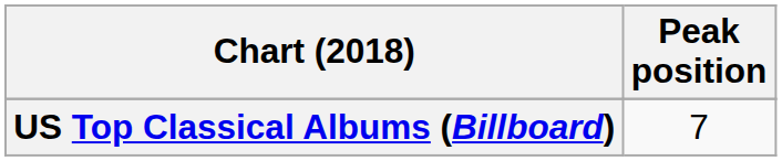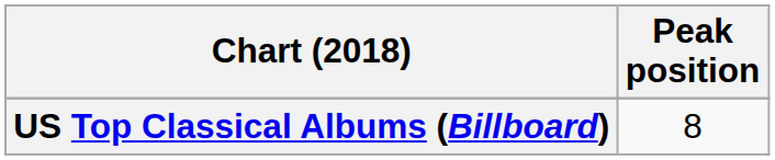 <table class="wikitable plainrowheaders" style="text-align:center">
 <tr>
 <th scope="col">Chart (2018)</th>
 <th scope="col">Peak<br>position</th>
 </tr>
 <tr>
 </tr>
 <tr>
 <th scope="row">US <a href='#'>Top Classical Albums</a> (<em><a href='#'>Billboard</a></em>)</th>
-<td>7</td>
+<td>8</td>
 </tr>
 </table>
